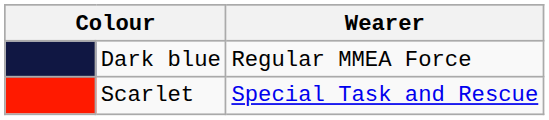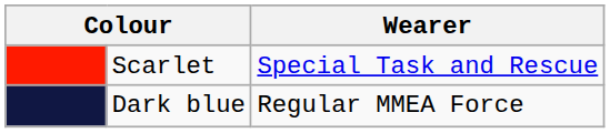 <table class="wikitable">
 <tr>
 <th colspan="2">Colour</th>
 <th>Wearer</th>
 </tr>
 <tr>
+<td style="background:#ff1a00;"></td>
+<td>Scarlet</td>
+<td><a href='#'>Special Task and Rescue</a></td>
+</tr>
+<tr>
 <td style="background:#101743;">      </td>
 <td>Dark blue</td>
 <td>Regular MMEA Force</td>
 </tr>
-<tr>
-<td style="background:#ff1a00;"></td>
-<td>Scarlet</td>
-<td><a href='#'>Special Task and Rescue</a></td>
-</tr>
 </table>
